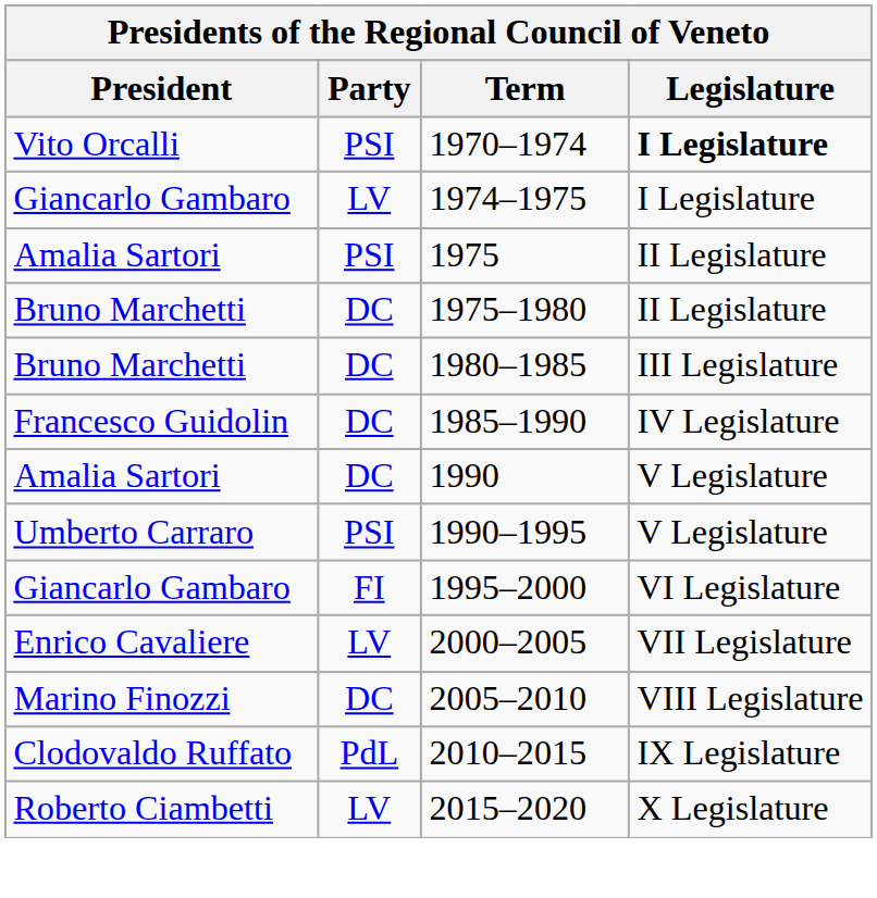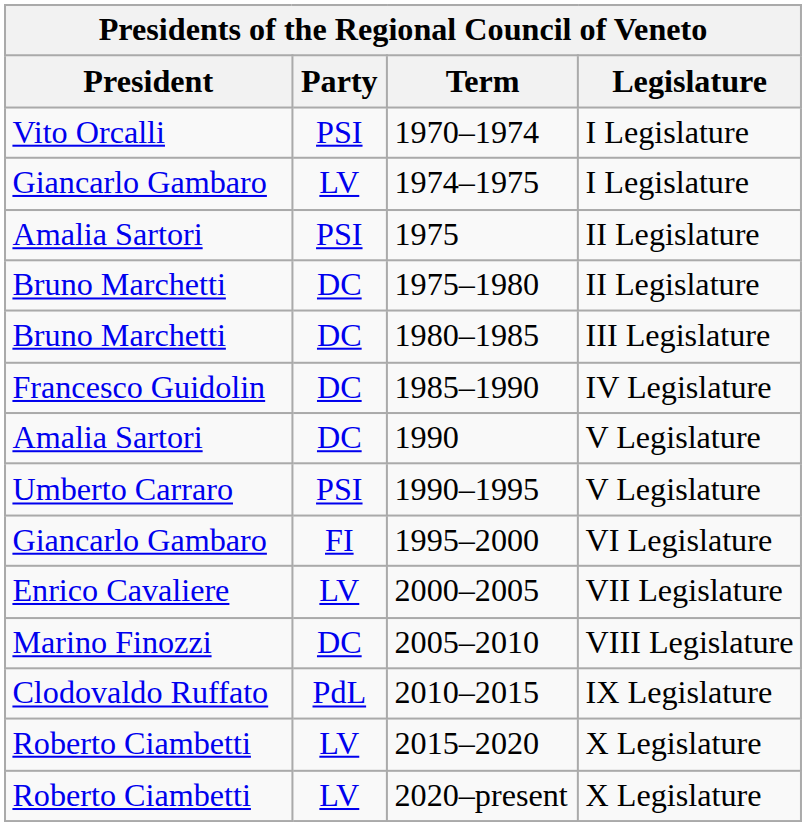 <table class="wikitable">
 <tr>
 <th colspan=4>Presidents of the Regional Council of Veneto</th>
 </tr>
 <tr>
 <th width="36%" align="left">President</th>
 <th width="12%" align="center">Party</th>
 <th width="24%" align="left">Term</th>
 <th width="28%" align="left">Legislature</th>
 </tr>
 <tr>
 <td width="15%" align="left"><a href='#'>Vito Orcalli</a></td>
 <td width="5%" align="center"><a href='#'>PSI</a></td>
 <td width="10%" align="left">1970–1974</td>
-<td width="25%" align="left"><strong>I Legislature</strong></td>
+<td width="25%" align="left">I Legislature</td>
 </tr>
 <tr>
 <td width="15%" align="left"><a href='#'>Giancarlo Gambaro</a></td>
 <td width="5%" align="center"><a href='#'>LV</a></td>
 <td width="10%" align="left">1974–1975</td>
 <td width="25%" align="left">I Legislature</td>
 </tr>
 <tr>
 <td width="15%" align="left"><a href='#'>Amalia Sartori</a></td>
 <td width="5%" align="center"><a href='#'>PSI</a></td>
 <td width="10%" align="left">1975</td>
 <td width="25%" align="left">II Legislature</td>
 </tr>
 <tr>
 <td width="15%" align="left"><a href='#'>Bruno Marchetti</a></td>
 <td width="5%" align="center"><a href='#'>DC</a></td>
 <td width="10%" align="left">1975–1980</td>
 <td width="25%" align="left">II Legislature</td>
 </tr>
 <tr>
 <td width="15%" align="left"><a href='#'>Bruno Marchetti</a></td>
 <td width="5%" align="center"><a href='#'>DC</a></td>
 <td width="10%" align="left">1980–1985</td>
 <td width="25%" align="left">III Legislature</td>
 </tr>
 <tr>
 <td width="15%" align="left"><a href='#'>Francesco Guidolin</a></td>
 <td width="5%" align="center"><a href='#'>DC</a></td>
 <td width="10%" align="left">1985–1990</td>
 <td width="25%" align="left">IV Legislature</td>
 </tr>
 <tr>
 <td width="15%" align="left"><a href='#'>Amalia Sartori</a></td>
 <td width="5%" align="center"><a href='#'>DC</a></td>
 <td width="10%" align="left">1990</td>
 <td width="25%" align="left">V Legislature</td>
 </tr>
 <tr>
 <td width="15%" align="left"><a href='#'>Umberto Carraro</a></td>
 <td width="5%" align="center"><a href='#'>PSI</a></td>
 <td width="10%" align="left">1990–1995</td>
 <td width="25%" align="left">V Legislature</td>
 </tr>
 <tr>
 <td width="15%" align="left"><a href='#'>Giancarlo Gambaro</a></td>
 <td width="5%" align="center"><a href='#'>FI</a></td>
 <td width="10%" align="left">1995–2000</td>
 <td width="25%" align="left">VI Legislature</td>
 </tr>
 <tr>
 <td width="15%" align="left"><a href='#'>Enrico Cavaliere</a></td>
 <td width="5%" align="center"><a href='#'>LV</a></td>
 <td width="10%" align="left">2000–2005</td>
 <td width="25%" align="left">VII Legislature</td>
 </tr>
 <tr>
 <td width="15%" align="left"><a href='#'>Marino Finozzi</a></td>
 <td width="5%" align="center"><a href='#'>DC</a></td>
 <td width="10%" align="left">2005–2010</td>
 <td width="25%" align="left">VIII Legislature</td>
 </tr>
 <tr>
 <td width="15%" align="left"><a href='#'>Clodovaldo Ruffato</a></td>
 <td width="5%" align="center"><a href='#'>PdL</a></td>
 <td width="10%" align="left">2010–2015</td>
 <td width="25%" align="left">IX Legislature</td>
 </tr>
 <tr>
 <td width="15%" align="left"><a href='#'>Roberto Ciambetti</a></td>
 <td width="5%" align="center"><a href='#'>LV</a></td>
 <td width="10%" align="left">2015–2020</td>
 <td width="25%" align="left">X Legislature</td>
 </tr>
+<tr>
+<td width="15%" align="left"><a href='#'>Roberto Ciambetti</a></td>
+<td width="5%" align="center"><a href='#'>LV</a></td>
+<td width="10%" align="left">2020–present</td>
+<td width="25%" align="left">X Legislature</td>
+</tr>
 </table>
